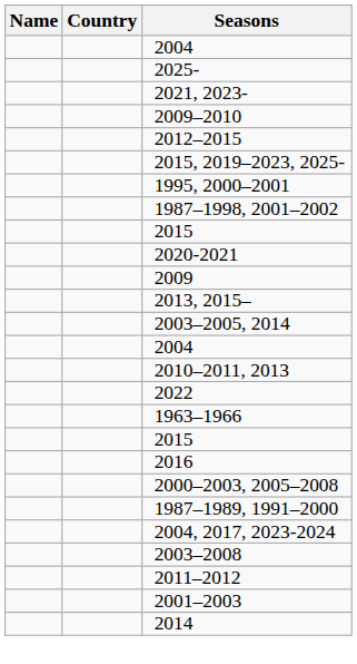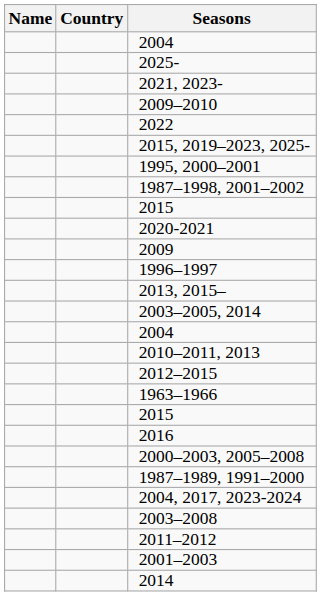 <table class="wikitable sortable" style="text-align:center style="font-size: 85%; line-height: 23px">
 <tr>
 <th scope=col>Name</th>
 <th scope=col>Country</th>
 <th scope=col>Seasons</th>
 </tr>
 <tr>
 <td align="left" style="padding: 0px 5px 0px 10px"></td>
 <td align="left"></td>
 <td style="padding: 0px 5px 0px 10px">2004</td>
 </tr>
 <tr>
 <td align="left" style="padding: 0px 5px 0px 10px"><strong></strong></td>
 <td align="left"></td>
 <td style="padding: 0px 5px 0px 10px">2025-</td>
 </tr>
 <tr>
 <td align="left" style="padding: 0px 5px 0px 10px"><strong></strong></td>
 <td align="left"></td>
 <td style="padding: 0px 5px 0px 10px">2021, 2023-</td>
 </tr>
 <tr>
 <td align="left" style="padding: 0px 5px 0px 10px"></td>
 <td align="left"></td>
 <td style="padding: 0px 5px 0px 10px">2009–2010</td>
 </tr>
 <tr>
 <td align="left" style="padding: 0px 5px 0px 10px"></td>
 <td align="left"></td>
-<td style="padding: 0px 5px 0px 10px">2012–2015</td>
+<td style="padding: 0px 5px 0px 10px">2022</td>
 </tr>
 <tr>
 <td align="left" style="padding: 0px 5px 0px 10px"><strong></strong></td>
 <td align="left"></td>
 <td style="padding: 0px 5px 0px 10px">2015, 2019–2023, 2025-</td>
 </tr>
 <tr>
 <td align="left" style="padding: 0px 5px 0px 10px"></td>
 <td align="left"></td>
 <td style="padding: 0px 5px 0px 10px">1995, 2000–2001</td>
 </tr>
 <tr>
 <td align="left" style="padding: 0px 5px 0px 10px"></td>
 <td align="left"></td>
 <td style="padding: 0px 5px 0px 10px">1987–1998, 2001–2002</td>
 </tr>
 <tr>
 <td align="left" style="padding: 0px 5px 0px 10px"></td>
 <td align="left"></td>
 <td style="padding: 0px 5px 0px 10px">2015</td>
 </tr>
 <tr>
 <td align="left" style="padding: 0px 5px 0px 10px"></td>
 <td align="left"></td>
 <td style="padding: 0px 5px 0px 10px">2020-2021</td>
 </tr>
 <tr>
 <td align="left" style="padding: 0px 5px 0px 10px"></td>
 <td align="left"></td>
 <td style="padding: 0px 5px 0px 10px">2009</td>
 </tr>
 <tr>
+<td align="left" style="padding: 0px 5px 0px 10px"></td>
+<td align="left"></td>
+<td style="padding: 0px 5px 0px 10px">1996–1997</td>
+</tr>
+<tr>
 <td align="left" style="padding: 0px 5px 0px 10px"><strong></strong></td>
 <td align="left"></td>
 <td style="padding: 0px 5px 0px 10px">2013, 2015–</td>
 </tr>
 <tr>
 <td align="left" style="padding: 0px 5px 0px 10px"></td>
 <td align="left"></td>
 <td style="padding: 0px 5px 0px 10px">2003–2005, 2014</td>
 </tr>
 <tr>
 <td align="left" style="padding: 0px 5px 0px 10px"></td>
 <td align="left"></td>
 <td style="padding: 0px 5px 0px 10px">2004</td>
 </tr>
 <tr>
 <td align="left" style="padding: 0px 5px 0px 10px"></td>
 <td align="left"></td>
 <td style="padding: 0px 5px 0px 10px">2010–2011, 2013</td>
 </tr>
 <tr>
 <td align="left" style="padding: 0px 5px 0px 10px"></td>
 <td align="left"></td>
-<td style="padding: 0px 5px 0px 10px">2022</td>
+<td style="padding: 0px 5px 0px 10px">2012–2015</td>
 </tr>
 <tr>
 <td align="left" style="padding: 0px 5px 0px 10px"></td>
 <td align="left"></td>
 <td style="padding: 0px 5px 0px 10px">1963–1966</td>
 </tr>
 <tr>
 <td align="left" style="padding: 0px 5px 0px 10px"></td>
 <td align="left"></td>
 <td style="padding: 0px 5px 0px 10px">2015</td>
 </tr>
 <tr>
 <td align="left" style="padding: 0px 5px 0px 10px"></td>
 <td align="left"></td>
 <td style="padding: 0px 5px 0px 10px">2016</td>
 </tr>
 <tr>
 <td align="left" style="padding: 0px 5px 0px 10px"></td>
 <td align="left"></td>
 <td style="padding: 0px 5px 0px 10px">2000–2003, 2005–2008</td>
 </tr>
 <tr>
 <td align="left" style="padding: 0px 5px 0px 10px"></td>
 <td align="left"></td>
 <td style="padding: 0px 5px 0px 10px">1987–1989, 1991–2000</td>
 </tr>
 <tr>
 <td align="left" style="padding: 0px 5px 0px 10px"></td>
 <td align="left"></td>
 <td style="padding: 0px 5px 0px 10px">2004, 2017, 2023-2024</td>
 </tr>
 <tr>
 <td align="left" style="padding: 0px 5px 0px 10px"></td>
 <td align="left"></td>
 <td style="padding: 0px 5px 0px 10px">2003–2008</td>
 </tr>
 <tr>
 <td align="left" style="padding: 0px 5px 0px 10px"></td>
 <td align="left"></td>
 <td style="padding: 0px 5px 0px 10px">2011–2012</td>
 </tr>
 <tr>
 <td align="left" style="padding: 0px 5px 0px 10px"></td>
 <td align="left"></td>
 <td style="padding: 0px 5px 0px 10px">2001–2003</td>
 </tr>
 <tr>
 <td align="left" style="padding: 0px 5px 0px 10px"></td>
 <td align="left"></td>
 <td style="padding: 0px 5px 0px 10px">2014</td>
 </tr>
 </table>
